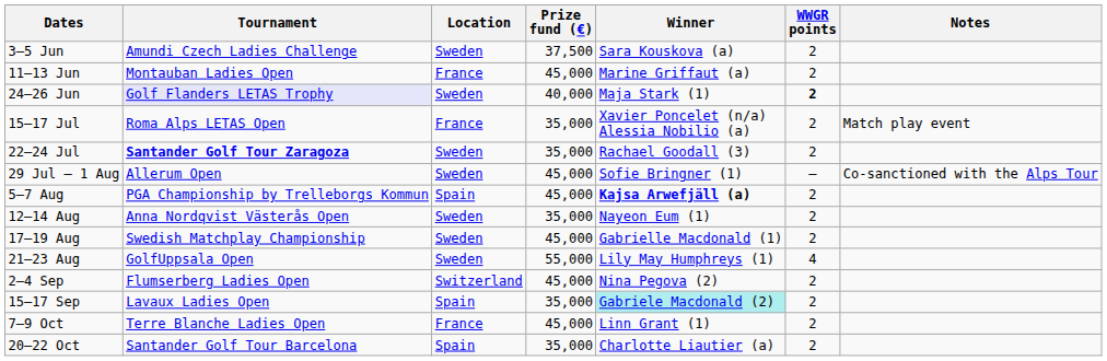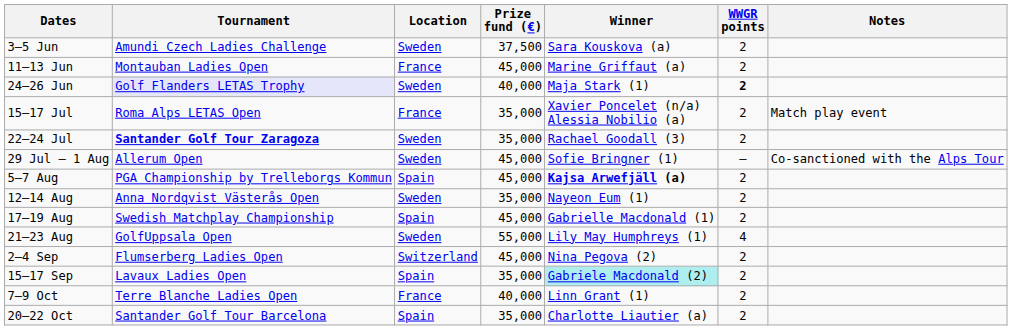 <table class="wikitable sortable" style="font-size:95%;">
 <tr>
 <th>Dates</th>
 <th>Tournament</th>
 <th>Location</th>
 <th>Prize<br>fund (<a href='#'>€</a>)</th>
 <th>Winner</th>
 <th><a href='#'>WWGR</a><br>points</th>
 <th>Notes</th>
 </tr>
 <tr>
 <td>3–5 Jun</td>
 <td><a href='#'>Amundi Czech Ladies Challenge</a></td>
 <td><a href='#'>Sweden</a></td>
 <td align=right>37,500</td>
 <td> <a href='#'>Sara Kouskova</a> (a)</td>
 <td align=center>2</td>
 <td></td>
 </tr>
 <tr>
 <td>11–13 Jun</td>
 <td><a href='#'>Montauban Ladies Open</a></td>
 <td><a href='#'>France</a></td>
 <td align=right>45,000</td>
 <td> <a href='#'>Marine Griffaut</a> (a)</td>
 <td align=center>2</td>
 <td></td>
 </tr>
 <tr>
 <td>24–26 Jun</td>
 <td style="background: lavender;"><a href='#'>Golf Flanders LETAS Trophy</a></td>
 <td><a href='#'>Sweden</a></td>
 <td align=right>40,000</td>
 <td> <a href='#'>Maja Stark</a> (1)</td>
 <td align=center><strong>2</strong></td>
 <td></td>
 </tr>
 <tr>
 <td>15–17 Jul</td>
 <td><a href='#'>Roma Alps LETAS Open</a></td>
 <td><a href='#'>France</a></td>
 <td align=right>35,000</td>
 <td> <a href='#'>Xavier Poncelet</a> (n/a)<br> <a href='#'>Alessia Nobilio</a> (a)</td>
 <td align=center>2</td>
 <td>Match play event</td>
 </tr>
 <tr>
 <td>22–24 Jul</td>
 <td><strong><a href='#'>Santander Golf Tour Zaragoza</a></strong></td>
 <td><a href='#'>Sweden</a></td>
 <td align=right>35,000</td>
 <td> <a href='#'>Rachael Goodall</a> (3)</td>
 <td align=center>2</td>
 <td></td>
 </tr>
 <tr>
 <td>29 Jul – 1 Aug</td>
 <td><a href='#'>Allerum Open</a></td>
 <td><a href='#'>Sweden</a></td>
 <td align=right>45,000</td>
 <td> <a href='#'>Sofie Bringner</a> (1)</td>
 <td align=center>–</td>
 <td>Co-sanctioned with the <a href='#'>Alps Tour</a></td>
 </tr>
 <tr>
 <td>5–7 Aug</td>
 <td><a href='#'>PGA Championship by Trelleborgs Kommun</a></td>
 <td><a href='#'>Spain</a></td>
 <td align=right>45,000</td>
 <td><strong> <a href='#'>Kajsa Arwefjäll</a> (a)</strong></td>
 <td align=center>2</td>
 <td></td>
 </tr>
 <tr>
 <td>12–14 Aug</td>
 <td><a href='#'>Anna Nordqvist Västerås Open</a></td>
 <td><a href='#'>Sweden</a></td>
 <td align=right>35,000</td>
 <td> <a href='#'>Nayeon Eum</a> (1)</td>
 <td align=center>2</td>
 <td></td>
 </tr>
 <tr>
 <td>17–19 Aug</td>
 <td><a href='#'>Swedish Matchplay Championship</a></td>
-<td><a href='#'>Sweden</a></td>
+<td><a href='#'>Spain</a></td>
 <td align=right>45,000</td>
 <td> <a href='#'>Gabrielle Macdonald</a> (1)</td>
 <td align=center>2</td>
 <td></td>
 </tr>
 <tr>
 <td>21–23 Aug</td>
 <td><a href='#'>GolfUppsala Open</a></td>
 <td><a href='#'>Sweden</a></td>
 <td align=right>55,000</td>
 <td> <a href='#'>Lily May Humphreys</a> (1)</td>
 <td align=center>4</td>
 <td></td>
 </tr>
 <tr>
 <td>2–4 Sep</td>
 <td><a href='#'>Flumserberg Ladies Open</a></td>
 <td><a href='#'>Switzerland</a></td>
 <td align=right>45,000</td>
 <td> <a href='#'>Nina Pegova</a> (2)</td>
 <td align=center>2</td>
 <td></td>
 </tr>
 <tr>
 <td>15–17 Sep</td>
 <td><a href='#'>Lavaux Ladies Open</a></td>
 <td><a href='#'>Spain</a></td>
 <td align=right>35,000</td>
 <td style="background: paleturquoise;"> <a href='#'>Gabriele Macdonald</a> (2)</td>
 <td align=center>2</td>
 <td></td>
 </tr>
 <tr>
 <td>7–9 Oct</td>
 <td><a href='#'>Terre Blanche Ladies Open</a></td>
 <td><a href='#'>France</a></td>
-<td align=right>45,000</td>
+<td align=right>40,000</td>
 <td> <a href='#'>Linn Grant</a> (1)</td>
 <td align=center>2</td>
 <td></td>
 </tr>
 <tr>
 <td>20–22 Oct</td>
 <td><a href='#'>Santander Golf Tour Barcelona</a></td>
 <td><a href='#'>Spain</a></td>
 <td align=right>35,000</td>
 <td> <a href='#'>Charlotte Liautier</a> (a)</td>
 <td align=center>2</td>
 <td></td>
 </tr>
 </table>
